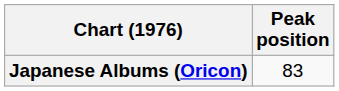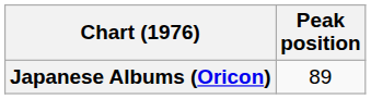 <table class="wikitable sortable plainrowheaders">
 <tr>
 <th>Chart (1976)</th>
 <th>Peak<br>position</th>
 </tr>
 <tr>
 <th scope="row">Japanese Albums (<a href='#'>Oricon</a>)</th>
-<td align="center">83</td>
+<td align="center">89</td>
 </tr>
 </table>
